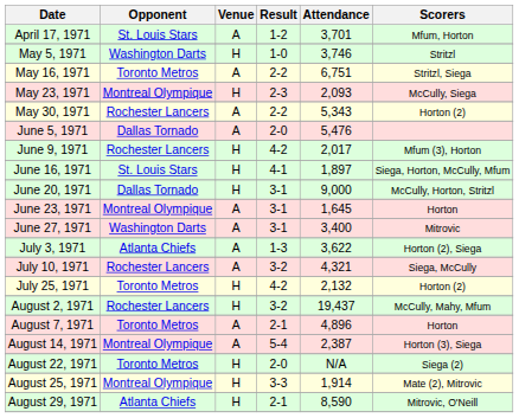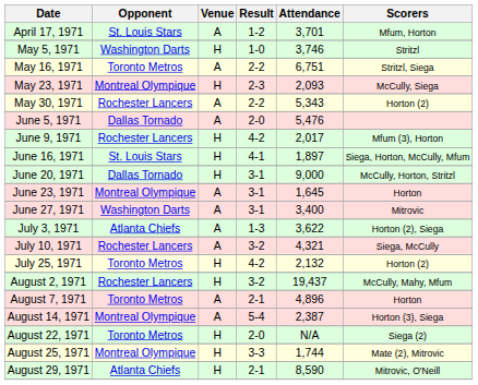 <table class="wikitable" style="font-size:95%; text-align:center">
 <tr>
 <th>Date</th>
 <th>Opponent</th>
 <th>Venue</th>
 <th>Result</th>
 <th>Attendance</th>
 <th>Scorers</th>
 </tr>
 <tr bgcolor="#ddffdd">
 <td>April 17, 1971</td>
 <td><a href='#'>St. Louis Stars</a></td>
 <td>A</td>
 <td>1-2</td>
 <td>3,701</td>
 <td><small>Mfum, Horton</small></td>
 </tr>
 <tr>
 </tr>
 <tr bgcolor="#ddffdd">
 <td>May 5, 1971</td>
 <td><a href='#'>Washington Darts</a></td>
 <td>H</td>
 <td>1-0</td>
 <td>3,746</td>
 <td><small>Stritzl</small></td>
 </tr>
 <tr>
 </tr>
 <tr bgcolor="#ffffdd">
 <td>May 16, 1971</td>
 <td><a href='#'>Toronto Metros</a></td>
 <td>A</td>
 <td>2-2</td>
 <td>6,751</td>
 <td><small>Stritzl, Siega</small></td>
 </tr>
 <tr>
 </tr>
 <tr bgcolor="#ffdddd">
 <td>May 23, 1971</td>
 <td><a href='#'>Montreal Olympique</a></td>
 <td>H</td>
 <td>2-3</td>
 <td>2,093</td>
 <td><small>McCully, Siega</small></td>
 </tr>
 <tr>
 </tr>
 <tr bgcolor="#ffffdd">
 <td>May 30, 1971</td>
 <td><a href='#'>Rochester Lancers</a></td>
 <td>A</td>
 <td>2-2</td>
 <td>5,343</td>
 <td><small>Horton (2)</small></td>
 </tr>
 <tr>
 </tr>
 <tr bgcolor="#ffdddd">
 <td>June 5, 1971</td>
 <td><a href='#'>Dallas Tornado</a></td>
 <td>A</td>
 <td>2-0</td>
 <td>5,476</td>
 <td></td>
 </tr>
 <tr>
 </tr>
 <tr bgcolor="ddffdd">
 <td>June 9, 1971</td>
 <td><a href='#'>Rochester Lancers</a></td>
 <td>H</td>
 <td>4-2</td>
 <td>2,017</td>
 <td><small>Mfum (3), Horton</small></td>
 </tr>
 <tr>
 </tr>
 <tr bgcolor="ddffdd">
 <td>June 16, 1971</td>
 <td><a href='#'>St. Louis Stars</a></td>
 <td>H</td>
 <td>4-1</td>
 <td>1,897</td>
 <td><small>Siega, Horton, McCully, Mfum</small></td>
 </tr>
 <tr>
 </tr>
 <tr bgcolor="ddffdd">
 <td>June 20, 1971</td>
 <td><a href='#'>Dallas Tornado</a></td>
 <td>H</td>
 <td>3-1</td>
 <td>9,000</td>
 <td><small>McCully, Horton, Stritzl</small></td>
 </tr>
 <tr>
 </tr>
 <tr bgcolor="ffdddd">
 <td>June 23, 1971</td>
 <td><a href='#'>Montreal Olympique</a></td>
 <td>A</td>
 <td>3-1</td>
 <td>1,645</td>
 <td><small>Horton</small></td>
 </tr>
 <tr>
 </tr>
 <tr bgcolor="ffdddd">
 <td>June 27, 1971</td>
 <td><a href='#'>Washington Darts</a></td>
 <td>A</td>
 <td>3-1</td>
 <td>3,400</td>
 <td><small>Mitrovic</small></td>
 </tr>
 <tr>
 </tr>
 <tr bgcolor="ddffdd">
 <td>July 3, 1971</td>
 <td><a href='#'>Atlanta Chiefs</a></td>
 <td>A</td>
 <td>1-3</td>
 <td>3,622</td>
 <td><small>Horton (2), Siega</small></td>
 </tr>
 <tr>
 </tr>
 <tr bgcolor="ffdddd">
 <td>July 10, 1971</td>
 <td><a href='#'>Rochester Lancers</a></td>
 <td>A</td>
 <td>3-2</td>
 <td>4,321</td>
 <td><small>Siega, McCully</small></td>
 </tr>
 <tr>
 </tr>
 <tr bgcolor="ffffdd">
 <td>July 25, 1971</td>
 <td><a href='#'>Toronto Metros</a></td>
 <td>H</td>
 <td>4-2</td>
 <td>2,132</td>
 <td><small>Horton (2)</small></td>
 </tr>
 <tr>
 </tr>
 <tr bgcolor="ddffdd">
 <td>August 2, 1971</td>
 <td><a href='#'>Rochester Lancers</a></td>
 <td>H</td>
 <td>3-2</td>
 <td>19,437</td>
 <td><small>McCully, Mahy, Mfum</small></td>
 </tr>
 <tr>
 </tr>
 <tr bgcolor="ffdddd">
 <td>August 7, 1971</td>
 <td><a href='#'>Toronto Metros</a></td>
 <td>A</td>
 <td>2-1</td>
 <td>4,896</td>
 <td><small>Horton</small></td>
 </tr>
 <tr>
 </tr>
 <tr bgcolor="ffdddd">
 <td>August 14, 1971</td>
 <td><a href='#'>Montreal Olympique</a></td>
 <td>A</td>
 <td>5-4</td>
 <td>2,387</td>
 <td><small>Horton (3), Siega</small></td>
 </tr>
 <tr>
 </tr>
 <tr bgcolor="ddffdd">
 <td>August 22, 1971</td>
 <td><a href='#'>Toronto Metros</a></td>
 <td>H</td>
 <td>2-0</td>
 <td>N/A</td>
 <td><small>Siega (2)</small></td>
 </tr>
 <tr>
 </tr>
 <tr bgcolor="ffffdd">
 <td>August 25, 1971</td>
 <td><a href='#'>Montreal Olympique</a></td>
 <td>H</td>
 <td>3-3</td>
-<td>1,914</td>
+<td>1,744</td>
 <td><small>Mate (2), Mitrovic</small></td>
 </tr>
 <tr>
 </tr>
 <tr bgcolor="ddffdd">
 <td>August 29, 1971</td>
 <td><a href='#'>Atlanta Chiefs</a></td>
 <td>H</td>
 <td>2-1</td>
 <td>8,590</td>
 <td><small>Mitrovic, O'Neill</small></td>
 </tr>
 <tr>
 </tr>
 </table>
